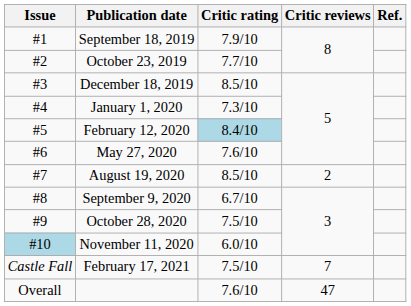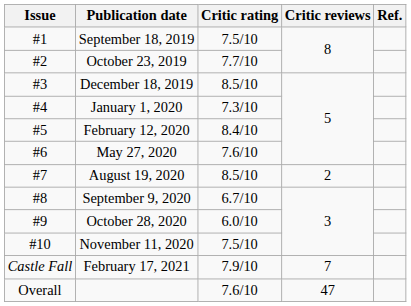 <table class="wikitable" style="text-align: center;">
 <tr>
 <th>Issue</th>
 <th>Publication date</th>
 <th>Critic rating</th>
 <th>Critic reviews</th>
 <th>Ref.</th>
 </tr>
 <tr>
 <td>#1</td>
 <td>September 18, 2019</td>
-<td>7.9/10</td>
+<td>7.5/10</td>
 <td rowspan="2">8</td>
 <td></td>
 </tr>
 <tr>
 <td>#2</td>
 <td>October 23, 2019</td>
 <td>7.7/10</td>
 <td></td>
 </tr>
 <tr>
 <td>#3</td>
 <td>December 18, 2019</td>
 <td>8.5/10</td>
 <td rowspan="4">5</td>
 <td></td>
 </tr>
 <tr>
 <td>#4</td>
 <td>January 1, 2020</td>
 <td>7.3/10</td>
 <td></td>
 </tr>
 <tr>
 <td>#5</td>
 <td>February 12, 2020</td>
-<td style="background: lightblue;">8.4/10</td>
+<td>8.4/10</td>
 <td></td>
 </tr>
 <tr>
 <td>#6</td>
 <td>May 27, 2020</td>
 <td>7.6/10</td>
 <td></td>
 </tr>
 <tr>
 <td>#7</td>
 <td>August 19, 2020</td>
 <td>8.5/10</td>
 <td>2</td>
 <td></td>
 </tr>
 <tr>
 <td>#8</td>
 <td>September 9, 2020</td>
 <td>6.7/10</td>
 <td rowspan="3">3</td>
 <td></td>
 </tr>
 <tr>
 <td>#9</td>
 <td>October 28, 2020</td>
-<td>7.5/10</td>
+<td>6.0/10</td>
 <td></td>
 </tr>
 <tr>
-<td style="background: lightblue;">#10</td>
+<td>#10</td>
 <td>November 11, 2020</td>
-<td>6.0/10</td>
+<td>7.5/10</td>
 <td></td>
 </tr>
 <tr>
 <td><em>Castle Fall</em></td>
 <td>February 17, 2021</td>
-<td>7.5/10</td>
+<td>7.9/10</td>
 <td>7</td>
 <td></td>
 </tr>
 <tr>
 <td>Overall</td>
 <td></td>
 <td>7.6/10</td>
 <td>47</td>
 <td></td>
 </tr>
 </table>
